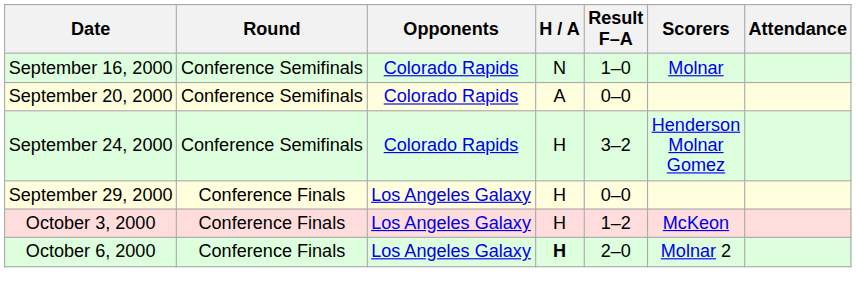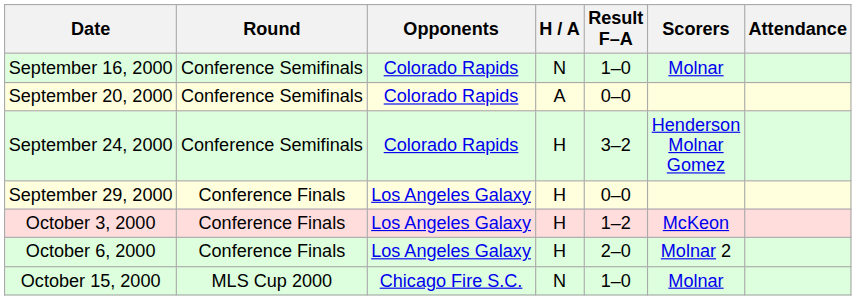 <table class="wikitable" style="text-align:center;">
 <tr>
 <th><strong>Date</strong></th>
 <th><strong>Round</strong></th>
 <th><strong>Opponents</strong></th>
 <th><strong>H / A</strong></th>
 <th><strong>Result<br>F–A</strong></th>
 <th><strong>Scorers</strong></th>
 <th><strong>Attendance</strong></th>
 </tr>
 <tr bgcolor="#ddffdd">
 <td>September 16, 2000</td>
 <td>Conference Semifinals</td>
 <td><a href='#'>Colorado Rapids</a></td>
 <td>N</td>
 <td>1–0</td>
 <td><a href='#'>Molnar</a></td>
 <td></td>
 </tr>
 <tr bgcolor="#ffffdd">
 <td>September 20, 2000</td>
 <td>Conference Semifinals</td>
 <td><a href='#'>Colorado Rapids</a></td>
 <td>A</td>
 <td>0–0</td>
 <td></td>
 <td></td>
 </tr>
 <tr bgcolor="#ddffdd">
 <td>September 24, 2000</td>
 <td>Conference Semifinals</td>
 <td><a href='#'>Colorado Rapids</a></td>
 <td>H</td>
 <td>3–2</td>
 <td><a href='#'>Henderson</a> <br> <a href='#'>Molnar</a> <br> <a href='#'>Gomez</a></td>
 <td></td>
 </tr>
 <tr bgcolor="#ffffdd">
 <td>September 29, 2000</td>
 <td>Conference Finals</td>
 <td><a href='#'>Los Angeles Galaxy</a></td>
 <td>H</td>
 <td>0–0</td>
 <td></td>
 <td></td>
 </tr>
 <tr bgcolor="#ffdddd">
 <td>October 3, 2000</td>
 <td>Conference Finals</td>
 <td><a href='#'>Los Angeles Galaxy</a></td>
 <td>H</td>
 <td>1–2</td>
 <td><a href='#'>McKeon</a></td>
 <td></td>
 </tr>
 <tr bgcolor="#ddffdd">
 <td>October 6, 2000</td>
 <td>Conference Finals</td>
 <td><a href='#'>Los Angeles Galaxy</a></td>
-<td><strong>H</strong></td>
+<td>H</td>
 <td>2–0</td>
 <td><a href='#'>Molnar</a> 2</td>
 <td></td>
 </tr>
+<tr bgcolor="#ddffdd">
+<td>October 15, 2000</td>
+<td>MLS Cup 2000</td>
+<td><a href='#'>Chicago Fire S.C.</a></td>
+<td>N</td>
+<td>1–0</td>
+<td><a href='#'>Molnar</a></td>
+<td></td>
+</tr>
 </table>
